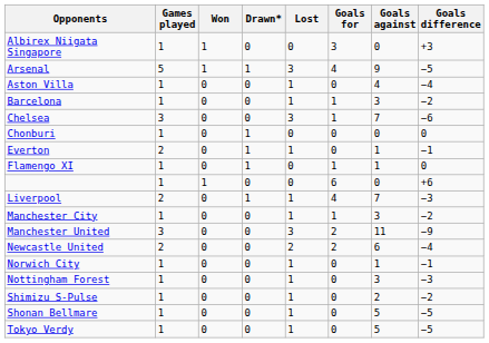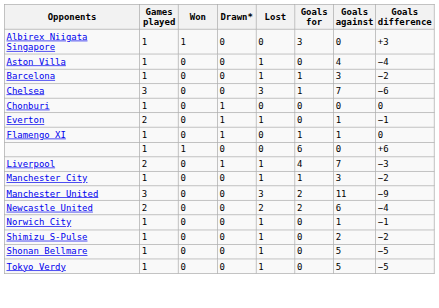 <table class="wikitable" style="text-align: centre">
 <tr>
 <th width=190>Opponents<br></th>
 <th width=50>Games played<br></th>
 <th width=50>Won<br></th>
 <th width=50>Drawn*<br></th>
 <th width=50>Lost<br></th>
 <th width=50>Goals for<br></th>
 <th width=50>Goals against<br></th>
 <th width=50>Goals difference</th>
 </tr>
 <tr>
 <td align=left> <a href='#'>Albirex Niigata Singapore</a></td>
 <td>1</td>
 <td>1</td>
 <td>0</td>
 <td>0</td>
 <td>3</td>
 <td>0</td>
 <td>+3</td>
-</tr>
-<tr>
-<td align=left> <a href='#'>Arsenal</a></td>
-<td>5</td>
-<td>1</td>
-<td>1</td>
-<td>3</td>
-<td>4</td>
-<td>9</td>
-<td>−5</td>
 </tr>
 <tr>
 <td align=left> <a href='#'>Aston Villa</a></td>
 <td>1</td>
 <td>0</td>
 <td>0</td>
 <td>1</td>
 <td>0</td>
 <td>4</td>
 <td>−4</td>
 </tr>
 <tr>
 <td align=left> <a href='#'>Barcelona</a></td>
 <td>1</td>
 <td>0</td>
 <td>0</td>
 <td>1</td>
 <td>1</td>
 <td>3</td>
 <td>−2</td>
 </tr>
 <tr>
 <td align=left> <a href='#'>Chelsea</a></td>
 <td>3</td>
 <td>0</td>
 <td>0</td>
 <td>3</td>
 <td>1</td>
 <td>7</td>
 <td>−6</td>
 </tr>
 <tr>
 <td align=left> <a href='#'>Chonburi</a></td>
 <td>1</td>
 <td>0</td>
 <td>1</td>
 <td>0</td>
 <td>0</td>
 <td>0</td>
 <td>0</td>
 </tr>
 <tr>
 <td align=left> <a href='#'>Everton</a></td>
 <td>2</td>
 <td>0</td>
 <td>1</td>
 <td>1</td>
 <td>0</td>
 <td>1</td>
 <td>−1</td>
 </tr>
 <tr>
 <td align=left> <a href='#'>Flamengo XI</a></td>
 <td>1</td>
 <td>0</td>
 <td>1</td>
 <td>0</td>
 <td>1</td>
 <td>1</td>
 <td>0</td>
 </tr>
 <tr>
 <td align=left></td>
 <td>1</td>
 <td>1</td>
 <td>0</td>
 <td>0</td>
 <td>6</td>
 <td>0</td>
 <td>+6</td>
 </tr>
 <tr>
 <td align=left> <a href='#'>Liverpool</a></td>
 <td>2</td>
 <td>0</td>
 <td>1</td>
 <td>1</td>
 <td>4</td>
 <td>7</td>
 <td>−3</td>
 </tr>
 <tr>
 <td align=left> <a href='#'>Manchester City</a></td>
 <td>1</td>
 <td>0</td>
 <td>0</td>
 <td>1</td>
 <td>1</td>
 <td>3</td>
 <td>−2</td>
 </tr>
 <tr>
 <td align=left> <a href='#'>Manchester United</a></td>
 <td>3</td>
 <td>0</td>
 <td>0</td>
 <td>3</td>
 <td>2</td>
 <td>11</td>
 <td>−9</td>
 </tr>
 <tr>
 <td align=left> <a href='#'>Newcastle United</a></td>
 <td>2</td>
 <td>0</td>
 <td>0</td>
 <td>2</td>
 <td>2</td>
 <td>6</td>
 <td>−4</td>
 </tr>
 <tr>
 <td align=left> <a href='#'>Norwich City</a></td>
 <td>1</td>
 <td>0</td>
 <td>0</td>
 <td>1</td>
 <td>0</td>
 <td>1</td>
 <td>−1</td>
 </tr>
 <tr>
-<td align=left> <a href='#'>Nottingham Forest</a></td>
-<td>1</td>
-<td>0</td>
-<td>0</td>
-<td>1</td>
-<td>0</td>
-<td>3</td>
-<td>−3</td>
-</tr>
-<tr>
 <td align=left> <a href='#'>Shimizu S-Pulse</a></td>
 <td>1</td>
 <td>0</td>
 <td>0</td>
 <td>1</td>
 <td>0</td>
 <td>2</td>
 <td>−2</td>
 </tr>
 <tr>
 <td align=left> <a href='#'>Shonan Bellmare</a></td>
 <td>1</td>
 <td>0</td>
 <td>0</td>
 <td>1</td>
 <td>0</td>
 <td>5</td>
 <td>−5</td>
 </tr>
 <tr>
 <td align=left> <a href='#'>Tokyo Verdy</a></td>
 <td>1</td>
 <td>0</td>
 <td>0</td>
 <td>1</td>
 <td>0</td>
 <td>5</td>
 <td>−5</td>
 </tr>
 </table>
